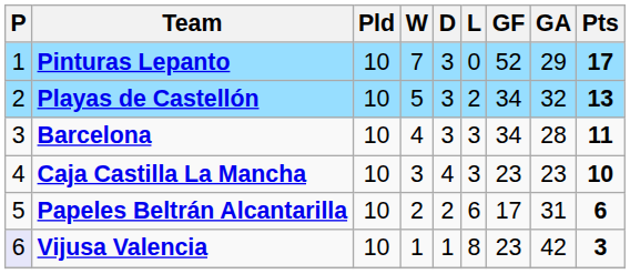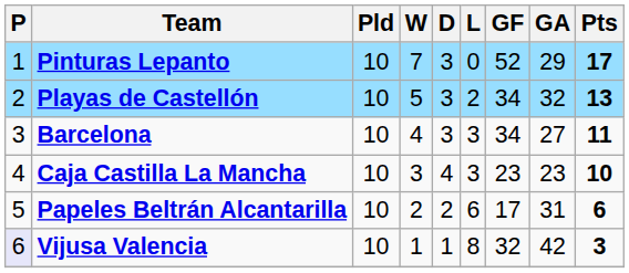 <table class="wikitable sortable" style="text-align: center;">
 <tr>
 <th align="center">P</th>
 <th align="center">Team</th>
 <th align="center">Pld</th>
 <th align="center">W</th>
 <th align="center">D</th>
 <th align="center">L</th>
 <th align="center">GF</th>
 <th align="center">GA</th>
 <th align="center">Pts</th>
 </tr>
 <tr ! style="background:#97DEFF;">
 <td>1</td>
 <td align="left"><strong><a href='#'>Pinturas Lepanto</a></strong></td>
 <td>10</td>
 <td>7</td>
 <td>3</td>
 <td>0</td>
 <td>52</td>
 <td>29</td>
 <td><strong>17</strong></td>
 </tr>
 <tr ! style="background:#97DEFF;">
 <td>2</td>
 <td align="left"><strong><a href='#'>Playas de Castellón</a></strong></td>
 <td>10</td>
 <td>5</td>
 <td>3</td>
 <td>2</td>
 <td>34</td>
 <td>32</td>
 <td><strong>13</strong></td>
 </tr>
 <tr>
 <td>3</td>
 <td align="left"><strong><a href='#'>Barcelona</a></strong></td>
 <td>10</td>
 <td>4</td>
 <td>3</td>
 <td>3</td>
 <td>34</td>
-<td>28</td>
+<td>27</td>
 <td><strong>11</strong></td>
 </tr>
 <tr>
 <td>4</td>
 <td align="left"><strong><a href='#'>Caja Castilla La Mancha</a></strong></td>
 <td>10</td>
 <td>3</td>
 <td>4</td>
 <td>3</td>
 <td>23</td>
 <td>23</td>
 <td><strong>10</strong></td>
 </tr>
 <tr>
 <td>5</td>
 <td align="left"><strong><a href='#'>Papeles Beltrán Alcantarilla</a></strong></td>
 <td>10</td>
 <td>2</td>
 <td>2</td>
 <td>6</td>
 <td>17</td>
 <td>31</td>
 <td><strong>6</strong></td>
 </tr>
 <tr>
 <td style="background: lavender;">6</td>
 <td align="left"><strong><a href='#'>Vijusa Valencia</a></strong></td>
 <td>10</td>
 <td>1</td>
 <td>1</td>
 <td>8</td>
-<td>23</td>
+<td>32</td>
 <td>42</td>
 <td><strong>3</strong></td>
 </tr>
 <tr>
 </tr>
 </table>
